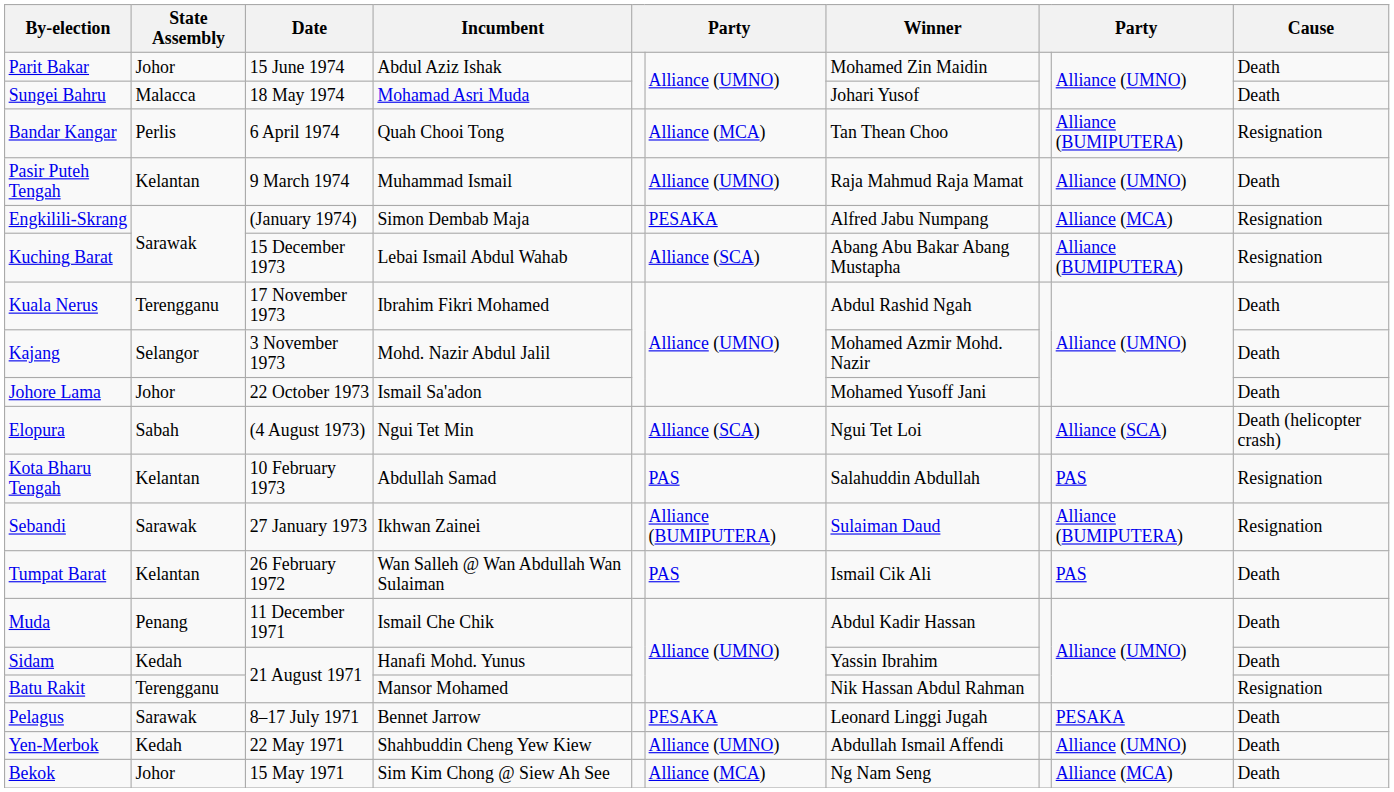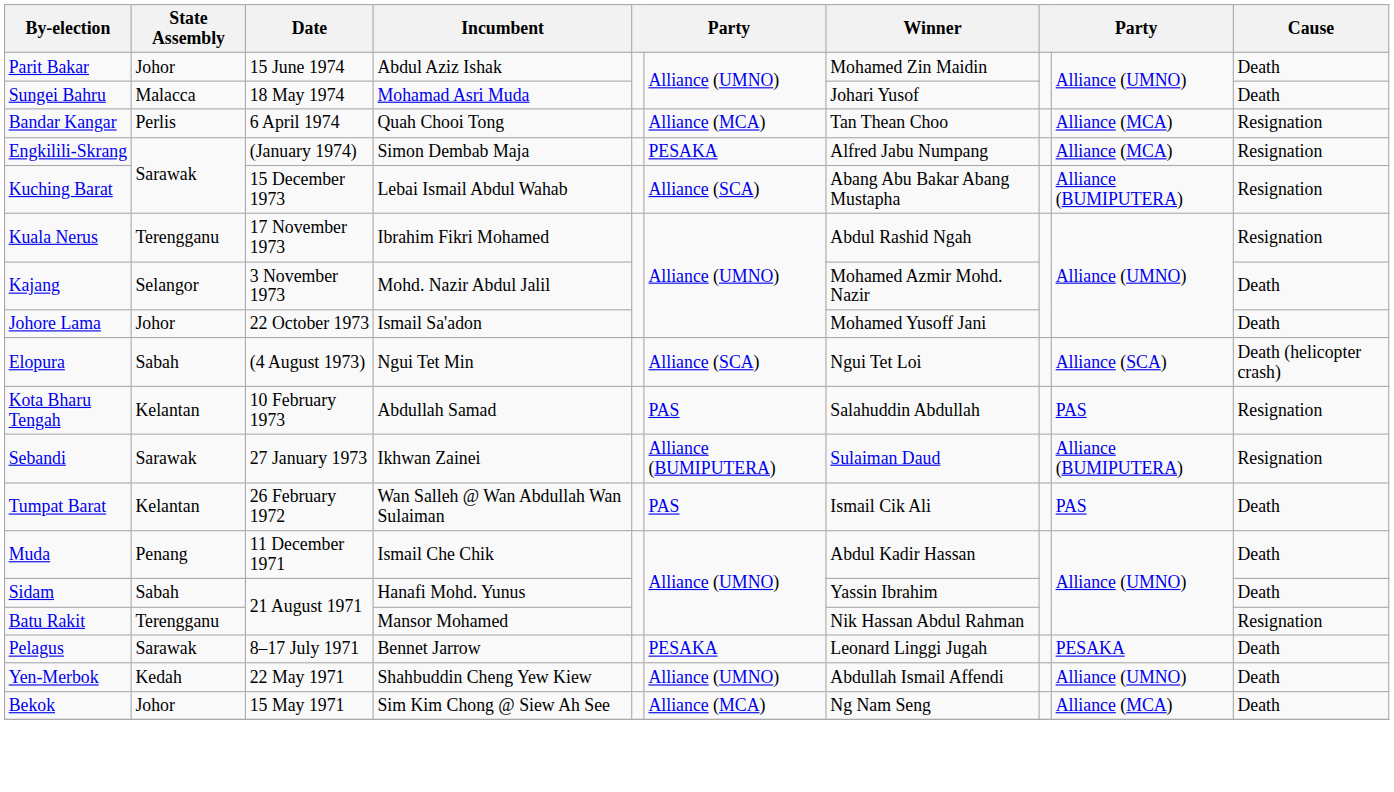 <table class="wikitable">
 <tr>
 <th>By-election</th>
 <th>State Assembly</th>
 <th>Date</th>
 <th>Incumbent</th>
 <th colspan=2>Party</th>
 <th>Winner</th>
 <th colspan=2>Party</th>
 <th>Cause</th>
 </tr>
 <tr>
 <td><a href='#'>Parit Bakar</a></td>
 <td>Johor</td>
 <td>15 June 1974</td>
 <td>Abdul Aziz Ishak</td>
 <td rowspan="2" > </td>
 <td rowspan="2"><a href='#'>Alliance</a> (<a href='#'>UMNO</a>)</td>
 <td>Mohamed Zin Maidin</td>
 <td rowspan="2" > </td>
 <td rowspan="2"><a href='#'>Alliance</a> (<a href='#'>UMNO</a>)</td>
 <td>Death</td>
 </tr>
 <tr>
 <td><a href='#'>Sungei Bahru</a></td>
 <td>Malacca</td>
 <td>18 May 1974</td>
 <td><a href='#'>Mohamad Asri Muda</a></td>
 <td>Johari Yusof</td>
 <td>Death</td>
 </tr>
 <tr>
 <td><a href='#'>Bandar Kangar</a></td>
 <td>Perlis</td>
 <td>6 April 1974</td>
 <td>Quah Chooi Tong</td>
 <td> </td>
 <td><a href='#'>Alliance</a> (<a href='#'>MCA</a>)</td>
 <td>Tan Thean Choo</td>
 <td> </td>
-<td><a href='#'>Alliance</a> (<a href='#'>BUMIPUTERA</a>)</td>
+<td><a href='#'>Alliance</a> (<a href='#'>MCA</a>)</td>
 <td>Resignation</td>
-</tr>
-<tr>
-<td><a href='#'>Pasir Puteh Tengah</a></td>
-<td>Kelantan</td>
-<td>9 March 1974</td>
-<td>Muhammad Ismail</td>
-<td> </td>
-<td><a href='#'>Alliance</a> (<a href='#'>UMNO</a>)</td>
-<td>Raja Mahmud Raja Mamat</td>
-<td> </td>
-<td><a href='#'>Alliance</a> (<a href='#'>UMNO</a>)</td>
-<td>Death</td>
 </tr>
 <tr>
 <td><a href='#'>Engkilili-Skrang</a></td>
 <td rowspan="2">Sarawak</td>
 <td>(January 1974)</td>
 <td>Simon Dembab Maja</td>
 <td></td>
 <td><a href='#'>PESAKA</a></td>
 <td>Alfred Jabu Numpang</td>
 <td></td>
 <td><a href='#'>Alliance</a> (<a href='#'>MCA</a>)</td>
 <td>Resignation</td>
 </tr>
 <tr>
 <td><a href='#'>Kuching Barat</a></td>
 <td>15 December 1973</td>
 <td>Lebai Ismail Abdul Wahab</td>
 <td> </td>
 <td><a href='#'>Alliance</a> (<a href='#'>SCA</a>)</td>
 <td>Abang Abu Bakar Abang Mustapha</td>
 <td> </td>
 <td><a href='#'>Alliance</a> (<a href='#'>BUMIPUTERA</a>)</td>
 <td>Resignation</td>
 </tr>
 <tr>
 <td><a href='#'>Kuala Nerus</a></td>
 <td>Terengganu</td>
 <td>17 November 1973</td>
 <td>Ibrahim Fikri Mohamed</td>
 <td rowspan="3" > </td>
 <td rowspan="3"><a href='#'>Alliance</a> (<a href='#'>UMNO</a>)</td>
 <td>Abdul Rashid Ngah</td>
 <td rowspan="3" > </td>
 <td rowspan="3"><a href='#'>Alliance</a> (<a href='#'>UMNO</a>)</td>
-<td>Death</td>
+<td>Resignation</td>
 </tr>
 <tr>
 <td><a href='#'>Kajang</a></td>
 <td>Selangor</td>
 <td>3 November 1973</td>
 <td>Mohd. Nazir Abdul Jalil</td>
 <td>Mohamed Azmir Mohd. Nazir</td>
 <td>Death</td>
 </tr>
 <tr>
 <td><a href='#'>Johore Lama</a></td>
 <td>Johor</td>
 <td>22 October 1973</td>
 <td>Ismail Sa'adon</td>
 <td>Mohamed Yusoff Jani</td>
 <td>Death</td>
 </tr>
 <tr>
 <td><a href='#'>Elopura</a></td>
 <td>Sabah</td>
 <td>(4 August 1973)</td>
 <td>Ngui Tet Min</td>
 <td> </td>
 <td><a href='#'>Alliance</a> (<a href='#'>SCA</a>)</td>
 <td>Ngui Tet Loi</td>
 <td> </td>
 <td><a href='#'>Alliance</a> (<a href='#'>SCA</a>)</td>
 <td>Death (helicopter crash)</td>
 </tr>
 <tr>
 <td><a href='#'>Kota Bharu Tengah</a></td>
 <td>Kelantan</td>
 <td>10 February 1973</td>
 <td>Abdullah Samad</td>
 <td> </td>
 <td><a href='#'>PAS</a></td>
 <td>Salahuddin Abdullah</td>
 <td> </td>
 <td><a href='#'>PAS</a></td>
 <td>Resignation</td>
 </tr>
 <tr>
 <td><a href='#'>Sebandi</a></td>
 <td>Sarawak</td>
 <td>27 January 1973</td>
 <td>Ikhwan Zainei</td>
 <td> </td>
 <td><a href='#'>Alliance</a> (<a href='#'>BUMIPUTERA</a>)</td>
 <td><a href='#'>Sulaiman Daud</a></td>
 <td> </td>
 <td><a href='#'>Alliance</a> (<a href='#'>BUMIPUTERA</a>)</td>
 <td>Resignation</td>
 </tr>
 <tr>
 <td><a href='#'>Tumpat Barat</a></td>
 <td>Kelantan</td>
 <td>26 February 1972</td>
 <td>Wan Salleh @ Wan Abdullah Wan Sulaiman</td>
 <td> </td>
 <td><a href='#'>PAS</a></td>
 <td>Ismail Cik Ali</td>
 <td> </td>
 <td><a href='#'>PAS</a></td>
 <td>Death</td>
 </tr>
 <tr>
 <td><a href='#'>Muda</a></td>
 <td>Penang</td>
 <td>11 December 1971</td>
 <td>Ismail Che Chik</td>
 <td rowspan="3" > </td>
 <td rowspan="3"><a href='#'>Alliance</a> (<a href='#'>UMNO</a>)</td>
 <td>Abdul Kadir Hassan</td>
 <td rowspan="3" > </td>
 <td rowspan="3"><a href='#'>Alliance</a> (<a href='#'>UMNO</a>)</td>
 <td>Death</td>
 </tr>
 <tr>
 <td><a href='#'>Sidam</a></td>
-<td>Kedah</td>
+<td>Sabah</td>
 <td rowspan="2">21 August 1971</td>
 <td>Hanafi Mohd. Yunus</td>
 <td>Yassin Ibrahim</td>
 <td>Death</td>
 </tr>
 <tr>
 <td><a href='#'>Batu Rakit</a></td>
 <td>Terengganu</td>
 <td>Mansor Mohamed</td>
 <td>Nik Hassan Abdul Rahman</td>
 <td>Resignation</td>
 </tr>
 <tr>
 <td><a href='#'>Pelagus</a></td>
 <td>Sarawak</td>
 <td>8–17 July 1971</td>
 <td>Bennet Jarrow</td>
 <td></td>
 <td><a href='#'>PESAKA</a></td>
 <td>Leonard Linggi Jugah</td>
 <td></td>
 <td><a href='#'>PESAKA</a></td>
 <td>Death</td>
 </tr>
 <tr>
 <td><a href='#'>Yen-Merbok</a></td>
 <td>Kedah</td>
 <td>22 May 1971</td>
 <td>Shahbuddin Cheng Yew Kiew</td>
 <td> </td>
 <td><a href='#'>Alliance</a> (<a href='#'>UMNO</a>)</td>
 <td>Abdullah Ismail Affendi</td>
 <td> </td>
 <td><a href='#'>Alliance</a> (<a href='#'>UMNO</a>)</td>
 <td>Death</td>
 </tr>
 <tr>
 <td><a href='#'>Bekok</a></td>
 <td>Johor</td>
 <td>15 May 1971</td>
 <td>Sim Kim Chong @ Siew Ah See</td>
 <td> </td>
 <td><a href='#'>Alliance</a> (<a href='#'>MCA</a>)</td>
 <td>Ng Nam Seng</td>
 <td> </td>
 <td><a href='#'>Alliance</a> (<a href='#'>MCA</a>)</td>
 <td>Death</td>
 </tr>
 <tr>
 </tr>
 </table>
